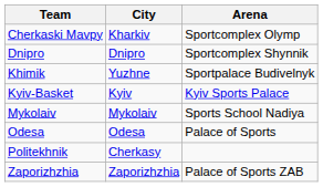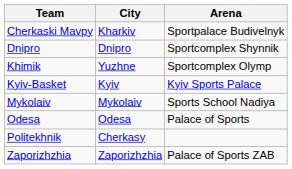 <table class="wikitable sortable">
 <tr>
 <th>Team</th>
 <th>City</th>
 <th>Arena</th>
 </tr>
 <tr>
 <td><a href='#'>Cherkaski Mavpy</a></td>
 <td><a href='#'>Kharkiv</a></td>
-<td>Sportcomplex Olymp</td>
+<td>Sportpalace Budivelnyk</td>
 </tr>
 <tr>
 <td><a href='#'>Dnipro</a></td>
 <td><a href='#'>Dnipro</a></td>
 <td>Sportcomplex Shynnik</td>
 </tr>
 <tr>
 <td><a href='#'>Khimik</a></td>
 <td><a href='#'>Yuzhne</a></td>
-<td>Sportpalace Budivelnyk</td>
+<td>Sportcomplex Olymp</td>
 </tr>
 <tr>
 <td><a href='#'>Kyiv-Basket</a></td>
 <td><a href='#'>Kyiv</a></td>
 <td><a href='#'>Kyiv Sports Palace</a></td>
 </tr>
 <tr>
 <td><a href='#'>Mykolaiv</a></td>
 <td><a href='#'>Mykolaiv</a></td>
 <td>Sports School Nadiya</td>
 </tr>
 <tr>
 <td><a href='#'>Odesa</a></td>
 <td><a href='#'>Odesa</a></td>
 <td>Palace of Sports</td>
 </tr>
 <tr>
 <td><a href='#'>Politekhnik</a></td>
 <td><a href='#'>Cherkasy</a></td>
 <td></td>
 </tr>
 <tr>
 <td><a href='#'>Zaporizhzhia</a></td>
 <td><a href='#'>Zaporizhzhia</a></td>
 <td>Palace of Sports ZAB</td>
 </tr>
 </table>
